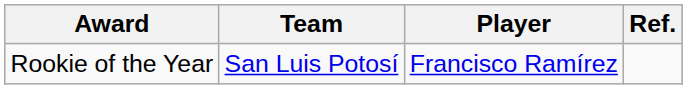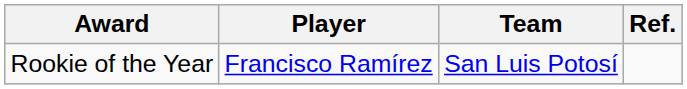 <table class="wikitable">
 <tr>
 <th>Award</th>
+<th>Player</th>
 <th>Team</th>
-<th>Player</th>
 <th>Ref.</th>
 </tr>
 <tr>
 <td scope="row">Rookie of the Year</td>
+<td> <a href='#'>Francisco Ramírez</a></td>
 <td><a href='#'>San Luis Potosí</a></td>
-<td> <a href='#'>Francisco Ramírez</a></td>
 <td align=center></td>
 </tr>
 </table>
